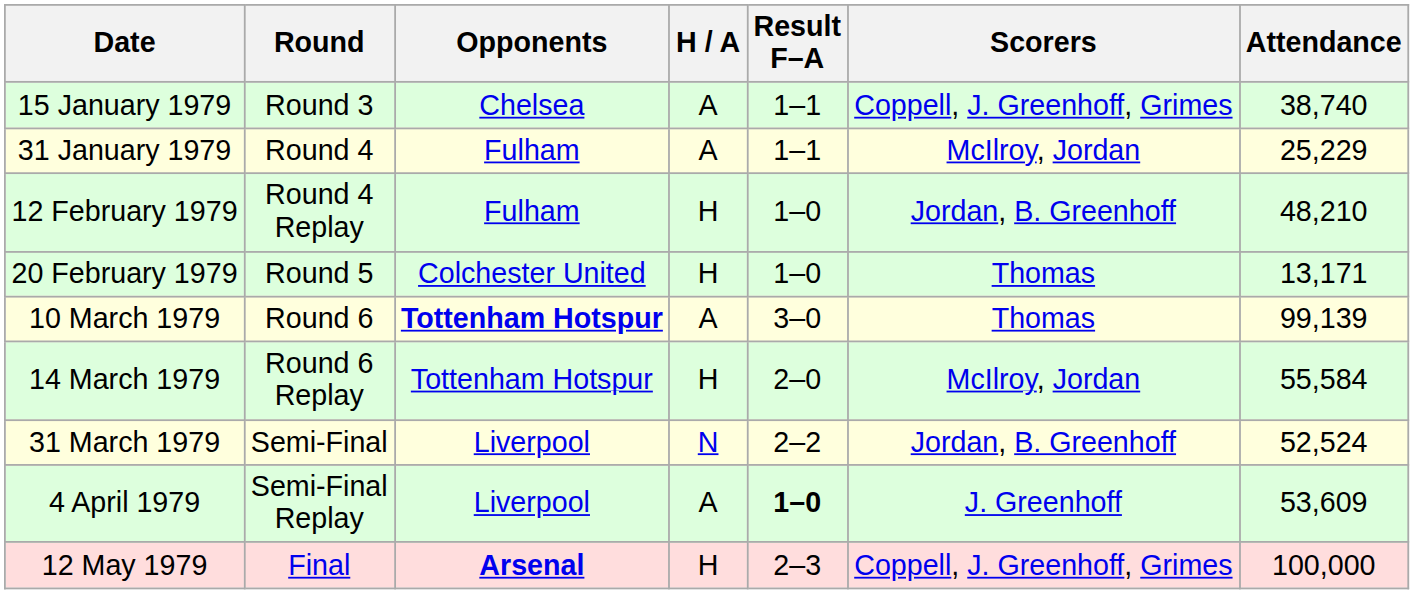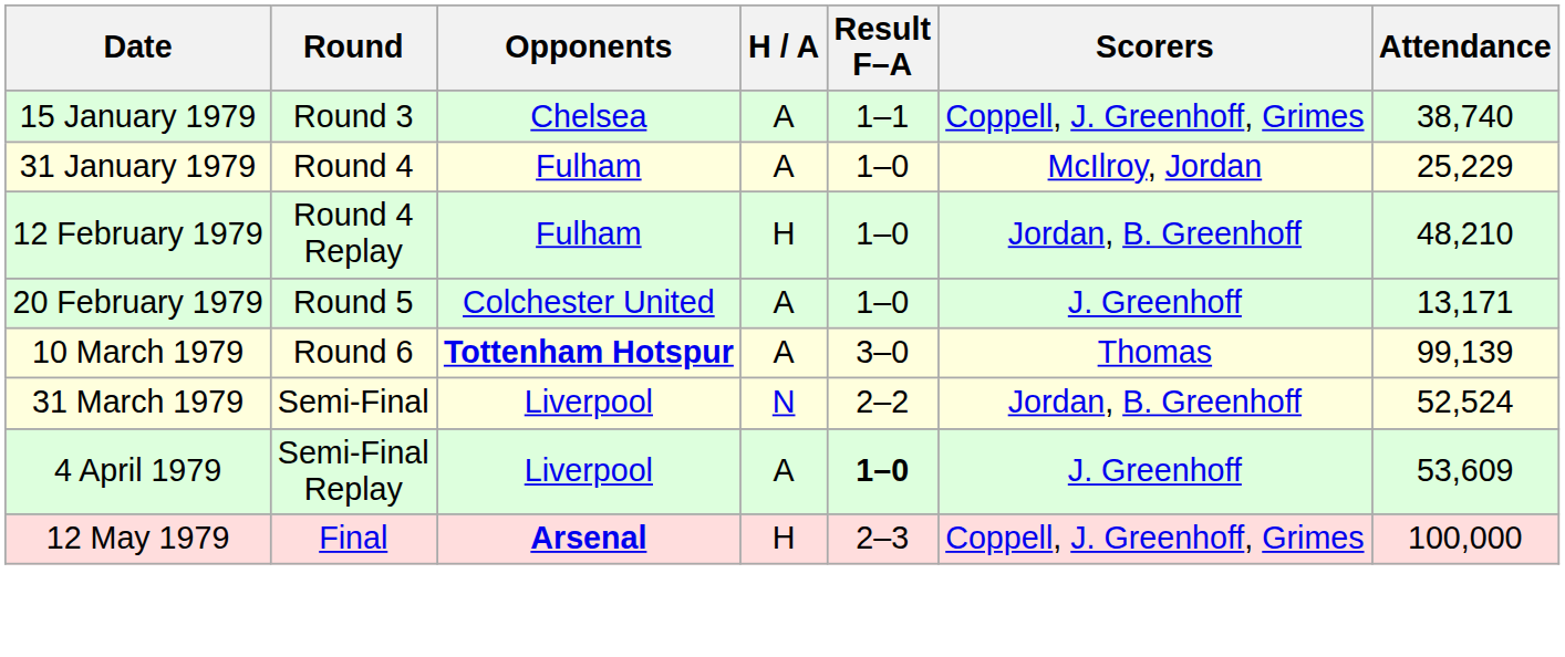 <table class="wikitable" style="text-align:center">
 <tr>
 <th>Date</th>
 <th>Round</th>
 <th>Opponents</th>
 <th>H / A</th>
 <th>Result<br>F–A</th>
 <th>Scorers</th>
 <th>Attendance</th>
 </tr>
 <tr bgcolor="#ddffdd">
 <td>15 January 1979</td>
 <td>Round 3</td>
 <td><a href='#'>Chelsea</a></td>
 <td>A</td>
 <td>1–1</td>
 <td><a href='#'>Coppell</a>, <a href='#'>J. Greenhoff</a>, <a href='#'>Grimes</a></td>
 <td>38,740</td>
 </tr>
 <tr bgcolor="#ffffdd">
 <td>31 January 1979</td>
 <td>Round 4</td>
 <td><a href='#'>Fulham</a></td>
 <td>A</td>
-<td>1–1</td>
+<td>1–0</td>
 <td><a href='#'>McIlroy</a>, <a href='#'>Jordan</a></td>
 <td>25,229</td>
 </tr>
 <tr bgcolor="#ddffdd">
 <td>12 February 1979</td>
 <td>Round 4<br>Replay</td>
 <td><a href='#'>Fulham</a></td>
 <td>H</td>
 <td>1–0</td>
 <td><a href='#'>Jordan</a>, <a href='#'>B. Greenhoff</a></td>
 <td>48,210</td>
 </tr>
 <tr bgcolor="#ddffdd">
 <td>20 February 1979</td>
 <td>Round 5</td>
 <td><a href='#'>Colchester United</a></td>
-<td>H</td>
+<td>A</td>
 <td>1–0</td>
-<td><a href='#'>Thomas</a></td>
+<td><a href='#'>J. Greenhoff</a></td>
 <td>13,171</td>
 </tr>
 <tr bgcolor="#ffffdd">
 <td>10 March 1979</td>
 <td>Round 6</td>
 <td><strong><a href='#'>Tottenham Hotspur</a></strong></td>
 <td>A</td>
 <td>3–0</td>
 <td><a href='#'>Thomas</a></td>
 <td>99,139</td>
-</tr>
-<tr bgcolor="#ddffdd">
-<td>14 March 1979</td>
-<td>Round 6<br>Replay</td>
-<td><a href='#'>Tottenham Hotspur</a></td>
-<td>H</td>
-<td>2–0</td>
-<td><a href='#'>McIlroy</a>, <a href='#'>Jordan</a></td>
-<td>55,584</td>
 </tr>
 <tr bgcolor="#ffffdd">
 <td>31 March 1979</td>
 <td>Semi-Final</td>
 <td><a href='#'>Liverpool</a></td>
 <td><a href='#'>N</a></td>
 <td>2–2</td>
 <td><a href='#'>Jordan</a>, <a href='#'>B. Greenhoff</a></td>
 <td>52,524</td>
 </tr>
 <tr bgcolor="#ddffdd">
 <td>4 April 1979</td>
 <td>Semi-Final<br>Replay</td>
 <td><a href='#'>Liverpool</a></td>
 <td>A</td>
 <td><strong>1–0</strong></td>
 <td><a href='#'>J. Greenhoff</a></td>
 <td>53,609</td>
 </tr>
 <tr bgcolor="#ffdddd">
 <td>12 May 1979</td>
 <td><a href='#'>Final</a></td>
 <td><strong><a href='#'>Arsenal</a></strong></td>
 <td>H</td>
 <td>2–3</td>
 <td><a href='#'>Coppell</a>, <a href='#'>J. Greenhoff</a>, <a href='#'>Grimes</a></td>
 <td>100,000</td>
 </tr>
 </table>
